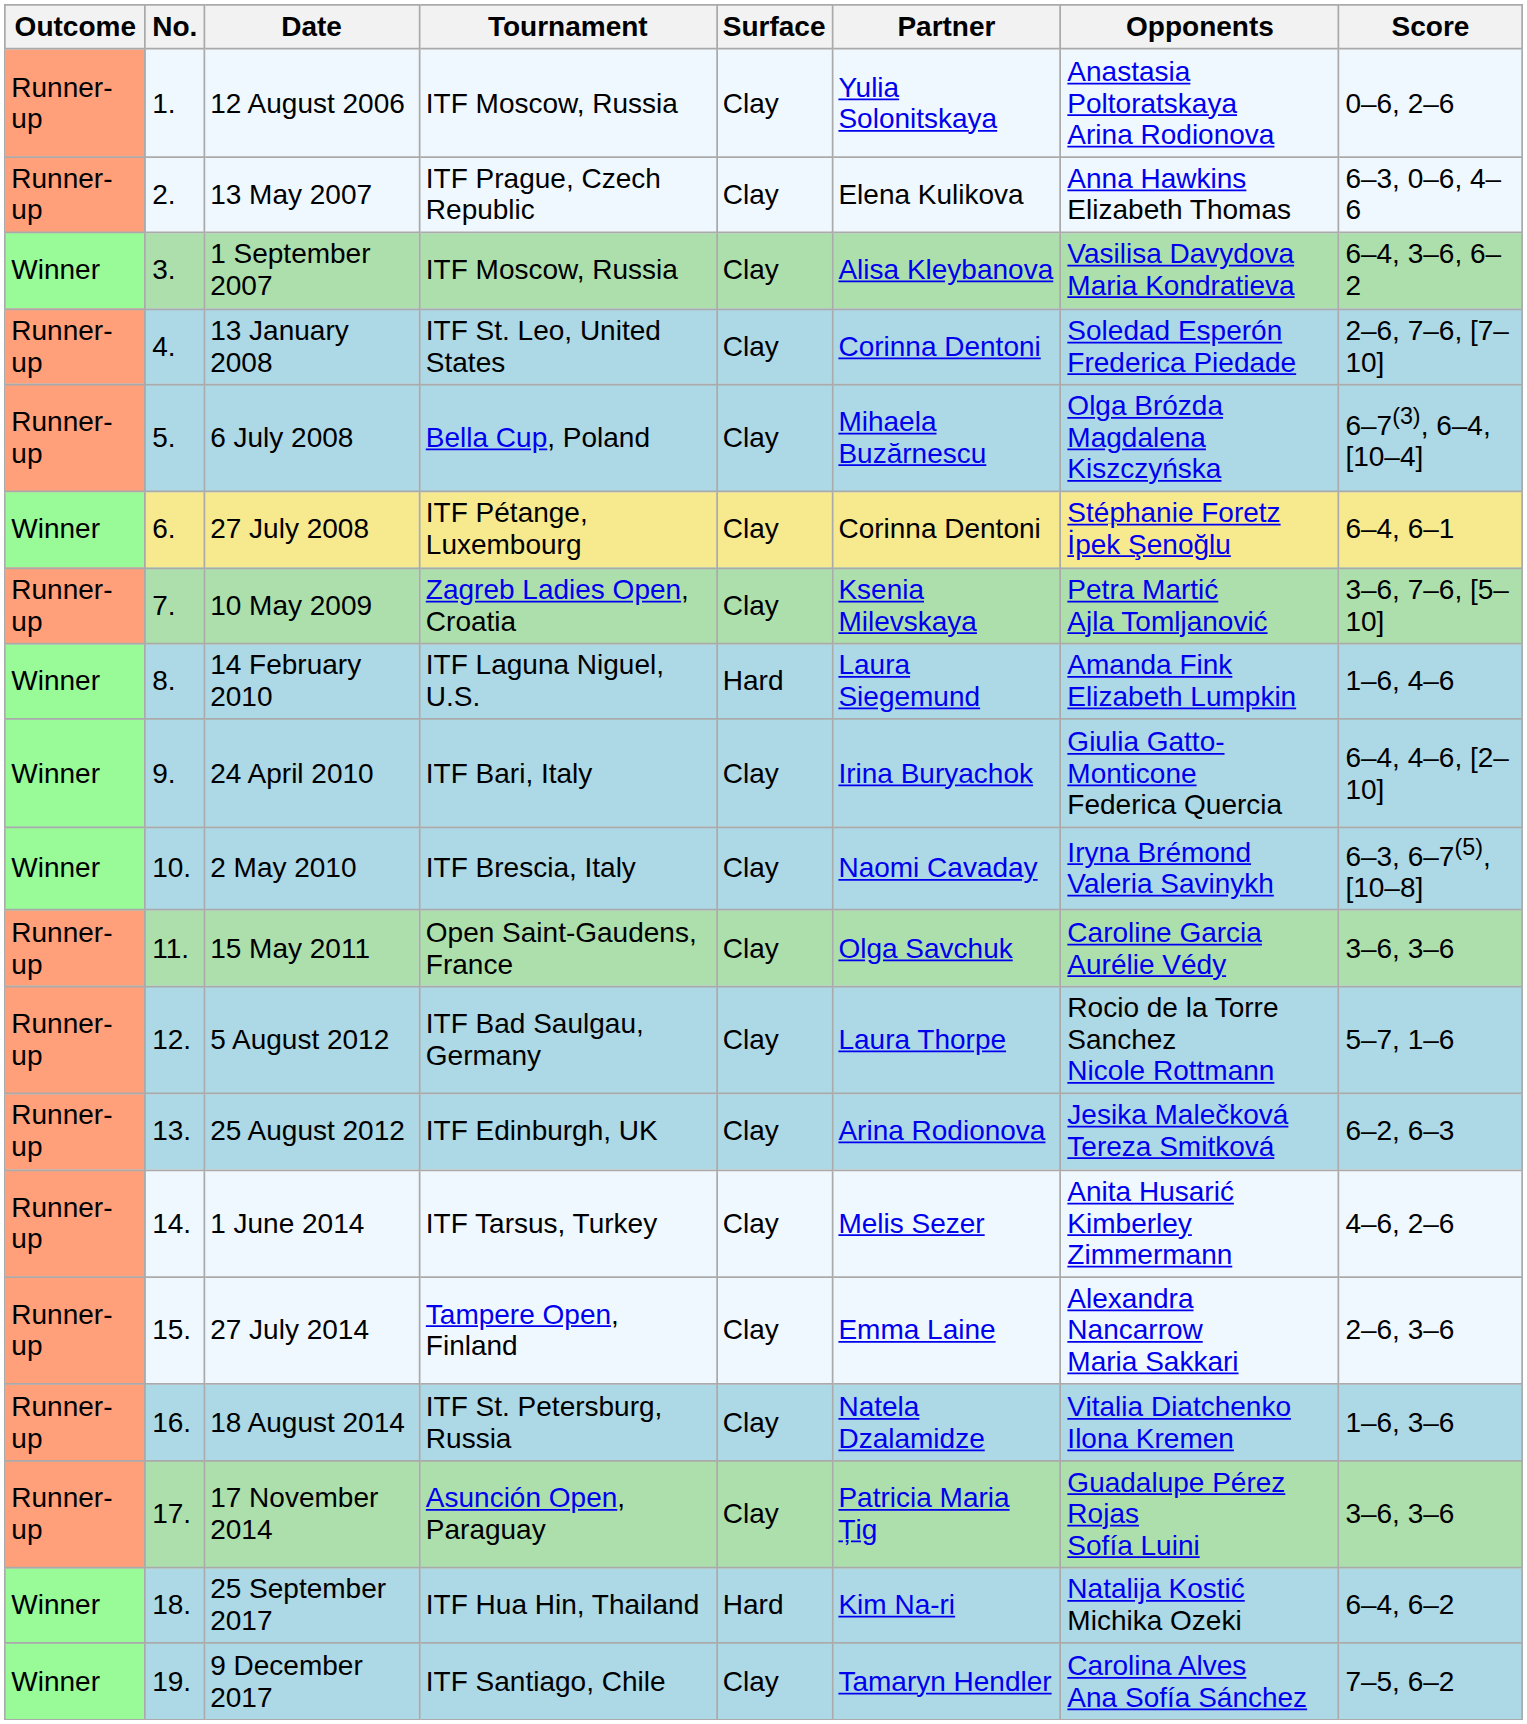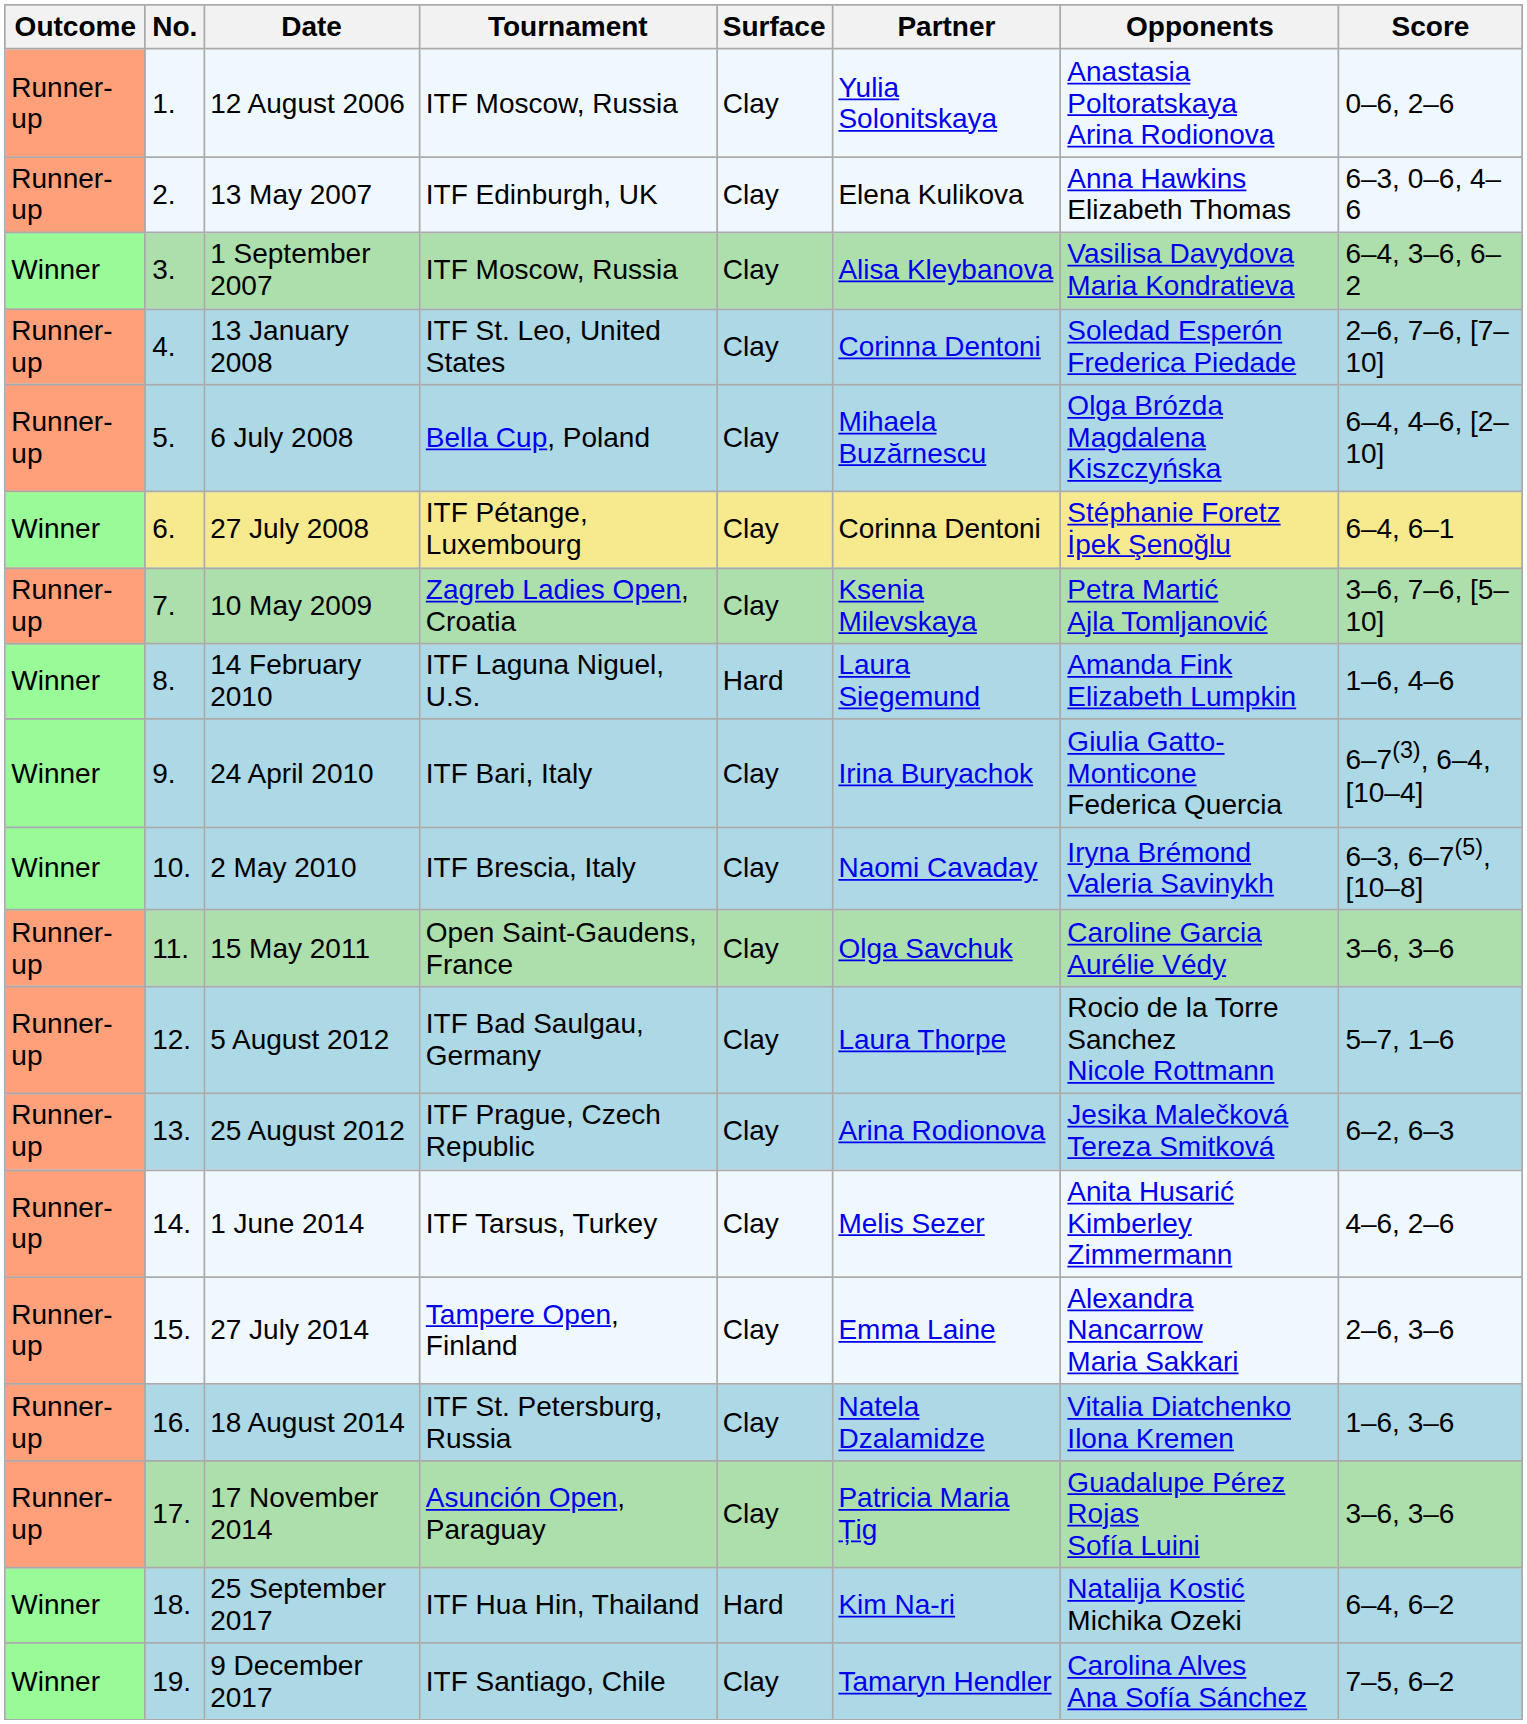 <table class="wikitable sortable">
 <tr>
 <th>Outcome</th>
 <th>No.</th>
 <th>Date</th>
 <th>Tournament</th>
 <th>Surface</th>
 <th>Partner</th>
 <th>Opponents</th>
 <th class="unsortable">Score</th>
 </tr>
 <tr style="background:#f0f8ff;">
 <td bgcolor="FFA07A">Runner-up</td>
 <td>1.</td>
 <td>12 August 2006</td>
 <td>ITF Moscow, Russia</td>
 <td>Clay</td>
 <td> <a href='#'>Yulia Solonitskaya</a></td>
 <td> <a href='#'>Anastasia Poltoratskaya</a> <br>  <a href='#'>Arina Rodionova</a></td>
 <td>0–6, 2–6</td>
 </tr>
 <tr style="background:#f0f8ff;">
 <td bgcolor="FFA07A">Runner-up</td>
 <td>2.</td>
 <td>13 May 2007</td>
-<td>ITF Prague, Czech Republic</td>
+<td>ITF Edinburgh, UK</td>
 <td>Clay</td>
 <td> Elena Kulikova</td>
 <td> <a href='#'>Anna Hawkins</a> <br>  Elizabeth Thomas</td>
 <td>6–3, 0–6, 4–6</td>
 </tr>
 <tr style="background:#addfad;">
 <td bgcolor="98FB98">Winner</td>
 <td>3.</td>
 <td>1 September 2007</td>
 <td>ITF Moscow, Russia</td>
 <td>Clay</td>
 <td> <a href='#'>Alisa Kleybanova</a></td>
 <td> <a href='#'>Vasilisa Davydova</a> <br>  <a href='#'>Maria Kondratieva</a></td>
 <td>6–4, 3–6, 6–2</td>
 </tr>
 <tr style="background:lightblue;">
 <td bgcolor="FFA07A">Runner-up</td>
 <td>4.</td>
 <td>13 January 2008</td>
 <td>ITF St. Leo, United States</td>
 <td>Clay</td>
 <td> <a href='#'>Corinna Dentoni</a></td>
 <td> <a href='#'>Soledad Esperón</a> <br>  <a href='#'>Frederica Piedade</a></td>
 <td>2–6, 7–6, [7–10]</td>
 </tr>
 <tr style="background:lightblue;">
 <td bgcolor="FFA07A">Runner-up</td>
 <td>5.</td>
 <td>6 July 2008</td>
 <td><a href='#'>Bella Cup</a>, Poland</td>
 <td>Clay</td>
 <td> <a href='#'>Mihaela Buzărnescu</a></td>
 <td> <a href='#'>Olga Brózda</a> <br>  <a href='#'>Magdalena Kiszczyńska</a></td>
-<td>6–7<sup>(3)</sup>, 6–4, [10–4]</td>
+<td>6–4, 4–6, [2–10]</td>
 </tr>
 <tr style="background:#f7e98e;">
 <td bgcolor="98FB98">Winner</td>
 <td>6.</td>
 <td>27 July 2008</td>
 <td>ITF Pétange, Luxembourg</td>
 <td>Clay</td>
 <td> Corinna Dentoni</td>
 <td> <a href='#'>Stéphanie Foretz</a> <br>  <a href='#'>İpek Şenoğlu</a></td>
 <td>6–4, 6–1</td>
 </tr>
 <tr style="background:#addfad;">
 <td bgcolor="FFA07A">Runner-up</td>
 <td>7.</td>
 <td>10 May 2009</td>
 <td><a href='#'>Zagreb Ladies Open</a>, Croatia</td>
 <td>Clay</td>
 <td> <a href='#'>Ksenia Milevskaya</a></td>
 <td> <a href='#'>Petra Martić</a> <br>  <a href='#'>Ajla Tomljanović</a></td>
 <td>3–6, 7–6, [5–10]</td>
 </tr>
 <tr style="background:lightblue;">
 <td bgcolor="98FB98">Winner</td>
 <td>8.</td>
 <td>14 February 2010</td>
 <td>ITF Laguna Niguel, U.S.</td>
 <td>Hard</td>
 <td> <a href='#'>Laura Siegemund</a></td>
 <td> <a href='#'>Amanda Fink</a> <br>  <a href='#'>Elizabeth Lumpkin</a></td>
 <td>1–6, 4–6</td>
 </tr>
 <tr style="background:lightblue;">
 <td bgcolor="98FB98">Winner</td>
 <td>9.</td>
 <td>24 April 2010</td>
 <td>ITF Bari, Italy</td>
 <td>Clay</td>
 <td> <a href='#'>Irina Buryachok</a></td>
 <td> <a href='#'>Giulia Gatto-Monticone</a> <br>  Federica Quercia</td>
-<td>6–4, 4–6, [2–10]</td>
+<td>6–7<sup>(3)</sup>, 6–4, [10–4]</td>
 </tr>
 <tr style="background:lightblue;">
 <td bgcolor="98FB98">Winner</td>
 <td>10.</td>
 <td>2 May 2010</td>
 <td>ITF Brescia, Italy</td>
 <td>Clay</td>
 <td> <a href='#'>Naomi Cavaday</a></td>
 <td> <a href='#'>Iryna Brémond</a> <br>  <a href='#'>Valeria Savinykh</a></td>
 <td>6–3, 6–7<sup>(5)</sup>, [10–8]</td>
 </tr>
 <tr style="background:#addfad;">
 <td bgcolor="FFA07A">Runner-up</td>
 <td>11.</td>
 <td>15 May 2011</td>
 <td>Open Saint-Gaudens, France</td>
 <td>Clay</td>
 <td> <a href='#'>Olga Savchuk</a></td>
 <td> <a href='#'>Caroline Garcia</a> <br>  <a href='#'>Aurélie Védy</a></td>
 <td>3–6, 3–6</td>
 </tr>
 <tr style="background:lightblue;">
 <td bgcolor="FFA07A">Runner-up</td>
 <td>12.</td>
 <td>5 August 2012</td>
 <td>ITF Bad Saulgau, Germany</td>
 <td>Clay</td>
 <td> <a href='#'>Laura Thorpe</a></td>
 <td> Rocio de la Torre Sanchez <br>  <a href='#'>Nicole Rottmann</a></td>
 <td>5–7, 1–6</td>
 </tr>
 <tr style="background:lightblue;">
 <td bgcolor="FFA07A">Runner-up</td>
 <td>13.</td>
 <td>25 August 2012</td>
-<td>ITF Edinburgh, UK</td>
+<td>ITF Prague, Czech Republic</td>
 <td>Clay</td>
 <td> <a href='#'>Arina Rodionova</a></td>
 <td> <a href='#'>Jesika Malečková</a> <br>  <a href='#'>Tereza Smitková</a></td>
 <td>6–2, 6–3</td>
 </tr>
 <tr style="background:#f0f8ff;">
 <td bgcolor="FFA07A">Runner-up</td>
 <td>14.</td>
 <td>1 June 2014</td>
 <td>ITF Tarsus, Turkey</td>
 <td>Clay</td>
 <td> <a href='#'>Melis Sezer</a></td>
 <td> <a href='#'>Anita Husarić</a> <br>  <a href='#'>Kimberley Zimmermann</a></td>
 <td>4–6, 2–6</td>
 </tr>
 <tr style="background:#f0f8ff;">
 <td bgcolor="FFA07A">Runner-up</td>
 <td>15.</td>
 <td>27 July 2014</td>
 <td><a href='#'>Tampere Open</a>, Finland</td>
 <td>Clay</td>
 <td> <a href='#'>Emma Laine</a></td>
 <td> <a href='#'>Alexandra Nancarrow</a> <br>  <a href='#'>Maria Sakkari</a></td>
 <td>2–6, 3–6</td>
 </tr>
 <tr style="background:lightblue;">
 <td bgcolor="FFA07A">Runner-up</td>
 <td>16.</td>
 <td>18 August 2014</td>
 <td>ITF St. Petersburg, Russia</td>
 <td>Clay</td>
 <td> <a href='#'>Natela Dzalamidze</a></td>
 <td> <a href='#'>Vitalia Diatchenko</a> <br>  <a href='#'>Ilona Kremen</a></td>
 <td>1–6, 3–6</td>
 </tr>
 <tr style="background:#addfad;">
 <td bgcolor="FFA07A">Runner-up</td>
 <td>17.</td>
 <td>17 November 2014</td>
 <td><a href='#'>Asunción Open</a>, Paraguay</td>
 <td>Clay</td>
 <td> <a href='#'>Patricia Maria Țig</a></td>
 <td> <a href='#'>Guadalupe Pérez Rojas</a> <br>  <a href='#'>Sofía Luini</a></td>
 <td>3–6, 3–6</td>
 </tr>
 <tr style="background:lightblue;">
 <td bgcolor="98FB98">Winner</td>
 <td>18.</td>
 <td>25 September 2017</td>
 <td>ITF Hua Hin, Thailand</td>
 <td>Hard</td>
 <td> <a href='#'>Kim Na-ri</a></td>
 <td> <a href='#'>Natalija Kostić</a> <br>  Michika Ozeki</td>
 <td>6–4, 6–2</td>
 </tr>
 <tr style="background:lightblue;">
 <td style="background:#98fb98;">Winner</td>
 <td>19.</td>
 <td>9 December 2017</td>
 <td>ITF Santiago, Chile</td>
 <td>Clay</td>
 <td> <a href='#'>Tamaryn Hendler</a></td>
 <td> <a href='#'>Carolina Alves</a> <br>  <a href='#'>Ana Sofía Sánchez</a></td>
 <td>7–5, 6–2</td>
 </tr>
 </table>
